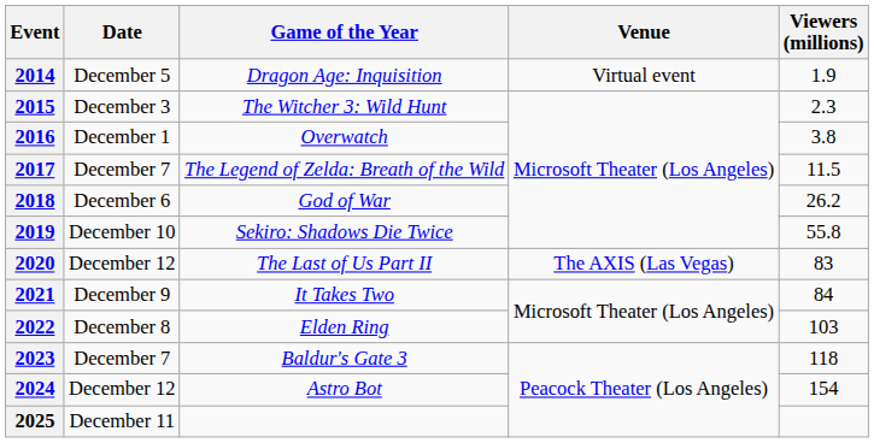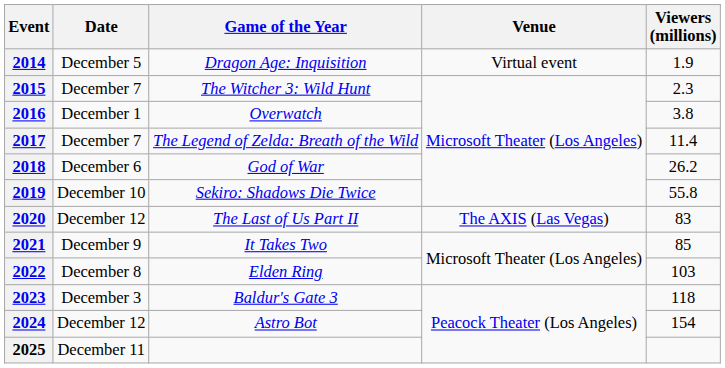 <table class="sortable wikitable" style="text-align: center">
 <tr>
 <th>Event</th>
 <th>Date</th>
 <th><a href='#'>Game of the Year</a></th>
 <th>Venue</th>
 <th>Viewers<br>(millions)</th>
 </tr>
 <tr>
 <th rowspan><a href='#'>2014</a></th>
 <td>December 5</td>
 <td><em><a href='#'>Dragon Age: Inquisition</a></em></td>
 <td>Virtual event</td>
 <td>1.9</td>
 </tr>
 <tr>
 <th rowspan><a href='#'>2015</a></th>
-<td>December 3</td>
+<td>December 7</td>
 <td><em><a href='#'>The Witcher 3: Wild Hunt</a></em></td>
 <td rowspan=5><a href='#'>Microsoft Theater</a> (<a href='#'>Los Angeles</a>)</td>
 <td>2.3</td>
 </tr>
 <tr>
 <th rowspan><a href='#'>2016</a></th>
 <td>December 1</td>
 <td><em><a href='#'>Overwatch</a></em></td>
 <td>3.8</td>
 </tr>
 <tr>
 <th rowspan><a href='#'>2017</a></th>
 <td>December 7</td>
 <td><em><a href='#'>The Legend of Zelda: Breath of the Wild</a></em></td>
-<td>11.5</td>
+<td>11.4</td>
 </tr>
 <tr>
 <th rowspan><a href='#'>2018</a></th>
 <td>December 6</td>
 <td><em><a href='#'>God of War</a></em></td>
 <td>26.2</td>
 </tr>
 <tr>
 <th rowspan><a href='#'>2019</a></th>
 <td>December 10</td>
 <td><em><a href='#'>Sekiro: Shadows Die Twice</a></em></td>
 <td>55.8</td>
 </tr>
 <tr>
 <th rowspan><a href='#'>2020</a></th>
 <td>December 12</td>
 <td><em><a href='#'>The Last of Us Part II</a></em></td>
 <td><a href='#'>The AXIS</a> (<a href='#'>Las Vegas</a>)</td>
 <td>83</td>
 </tr>
 <tr>
 <th rowspan><a href='#'>2021</a></th>
 <td>December 9</td>
 <td><em><a href='#'>It Takes Two</a></em></td>
 <td rowspan="2">Microsoft Theater (Los Angeles)</td>
-<td>84</td>
+<td>85</td>
 </tr>
 <tr>
 <th rowspan><a href='#'>2022</a></th>
 <td>December 8</td>
 <td><em><a href='#'>Elden Ring</a></em></td>
 <td>103</td>
 </tr>
 <tr>
 <th rowspan><a href='#'>2023</a></th>
-<td>December 7</td>
+<td>December 3</td>
 <td><em><a href='#'>Baldur's Gate 3</a></em></td>
 <td rowspan="3"><a href='#'>Peacock Theater</a> (Los Angeles)</td>
 <td>118</td>
 </tr>
 <tr>
 <th rowspan><a href='#'>2024</a></th>
 <td>December 12</td>
 <td><em><a href='#'>Astro Bot</a></em></td>
 <td>154</td>
 </tr>
 <tr>
 <th>2025</th>
 <td>December 11</td>
 <td></td>
 <td></td>
 </tr>
 </table>
